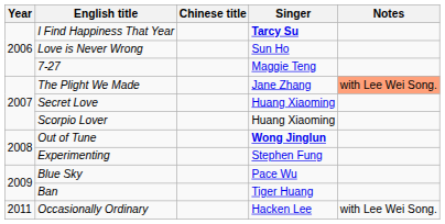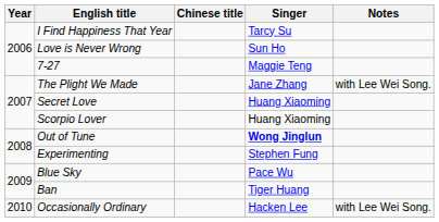 <table class="wikitable">
 <tr>
 <th>Year</th>
 <th>English title</th>
 <th>Chinese title</th>
 <th>Singer</th>
 <th>Notes</th>
 </tr>
 <tr>
 <td rowspan=3>2006</td>
 <td><em>I Find Happiness That Year</em></td>
 <td></td>
-<td><strong><a href='#'>Tarcy Su</a></strong></td>
+<td><a href='#'>Tarcy Su</a></td>
 <td></td>
 </tr>
 <tr>
 <td><em>Love is Never Wrong</em></td>
 <td></td>
 <td><a href='#'>Sun Ho</a></td>
 <td></td>
 </tr>
 <tr>
 <td><em>7-27</em></td>
 <td></td>
 <td><a href='#'>Maggie Teng</a></td>
 <td></td>
 </tr>
 <tr>
 <td rowspan=3>2007</td>
 <td><em>The Plight We Made</em></td>
 <td></td>
 <td><a href='#'>Jane Zhang</a></td>
-<td style="background: lightsalmon;">with Lee Wei Song.</td>
+<td>with Lee Wei Song.</td>
 </tr>
 <tr>
 <td><em>Secret Love</em></td>
 <td></td>
 <td><a href='#'>Huang Xiaoming</a></td>
 <td></td>
 </tr>
 <tr>
 <td><em>Scorpio Lover</em></td>
 <td></td>
 <td>Huang Xiaoming</td>
 <td></td>
 </tr>
 <tr>
 <td rowspan=2>2008</td>
 <td><em>Out of Tune</em></td>
 <td></td>
 <td><strong><a href='#'>Wong Jinglun</a></strong></td>
 <td></td>
 </tr>
 <tr>
 <td><em>Experimenting</em></td>
 <td></td>
 <td><a href='#'>Stephen Fung</a></td>
 <td></td>
 </tr>
 <tr>
 <td rowspan=2>2009</td>
 <td><em>Blue Sky</em></td>
 <td></td>
 <td><a href='#'>Pace Wu</a></td>
 <td></td>
 </tr>
 <tr>
 <td><em>Ban</em></td>
 <td></td>
 <td><a href='#'>Tiger Huang</a></td>
 <td></td>
 </tr>
 <tr>
-<td>2011</td>
+<td>2010</td>
 <td><em>Occasionally Ordinary</em></td>
 <td></td>
 <td><a href='#'>Hacken Lee</a></td>
 <td>with Lee Wei Song.</td>
 </tr>
 </table>
